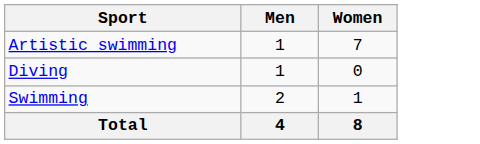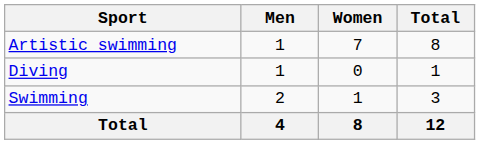 <table class="wikitable sortable" style="text-align:center;">
 <tr>
 <th width=180>Sport</th>
 <th width=55>Men</th>
 <th width=55>Women</th>
+<th width=55>Total</th>
 </tr>
 <tr>
 <td align=left><a href='#'>Artistic swimming</a></td>
 <td>1</td>
 <td>7</td>
+<td>8</td>
 </tr>
 <tr>
 <td align=left><a href='#'>Diving</a></td>
 <td>1</td>
 <td>0</td>
+<td>1</td>
 </tr>
 <tr>
 <td align=left><a href='#'>Swimming</a></td>
 <td>2</td>
 <td>1</td>
+<td>3</td>
 </tr>
 <tr>
 <th>Total</th>
 <th>4</th>
 <th>8</th>
+<th>12</th>
 </tr>
 </table>
